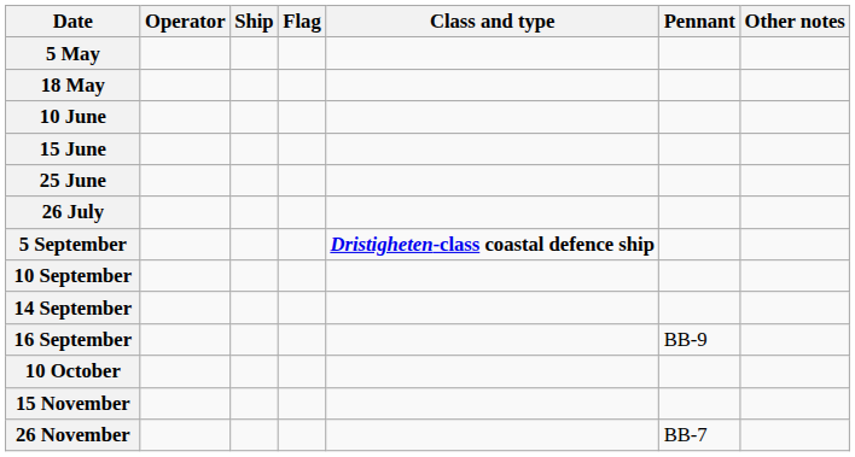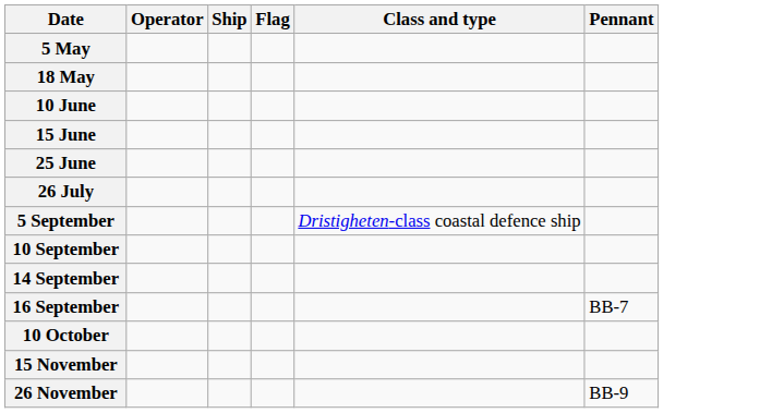 <table Class="wikitable">
 <tr>
 <th width="100">Date</th>
 <th>Operator</th>
 <th>Ship</th>
 <th>Flag</th>
 <th>Class and type</th>
 <th>Pennant</th>
-<th>Other notes</th>
 </tr>
 <tr ---->
 <th>5 May</th>
 <td></td>
 <td><strong></strong></td>
-<td></td>
 <td></td>
 <td></td>
 <td></td>
 </tr>
 <tr>
 <th>18 May</th>
 <td></td>
 <td><strong></strong></td>
 <td></td>
 <td></td>
 <td></td>
-<td></td>
 </tr>
 <tr ---->
 <th>10 June</th>
 <td></td>
 <td><strong></strong></td>
-<td></td>
 <td></td>
 <td></td>
 <td></td>
 </tr>
 <tr>
 <th>15 June</th>
 <td></td>
 <td><strong></strong></td>
 <td></td>
 <td></td>
 <td></td>
-<td></td>
 </tr>
 <tr>
 <th>25 June</th>
 <td></td>
 <td><strong></strong></td>
-<td></td>
 <td></td>
 <td></td>
 <td></td>
 </tr>
 <tr>
 <th>26 July</th>
 <td></td>
 <td><strong></strong></td>
 <td></td>
 <td></td>
 <td></td>
-<td></td>
 </tr>
 <tr>
 <th>5 September</th>
 <td></td>
 <td><strong></strong></td>
 <td></td>
-<td><strong><a href='#'><em>Dristigheten</em>-class</a> coastal defence ship</strong></td>
-<td></td>
+<td><a href='#'><em>Dristigheten</em>-class</a> coastal defence ship</td>
 <td></td>
 </tr>
 <tr>
 <th>10 September</th>
 <td></td>
 <td><strong></strong></td>
-<td></td>
 <td></td>
 <td></td>
 <td></td>
 </tr>
 <tr>
 <th>14 September</th>
 <td></td>
 <td><strong></strong></td>
 <td></td>
 <td></td>
 <td></td>
-<td></td>
 </tr>
 <tr ---->
 <th>16 September</th>
 <td></td>
 <td><strong></strong></td>
 <td></td>
 <td></td>
-<td>BB-9</td>
-<td></td>
+<td>BB-7</td>
 </tr>
 <tr>
 <th>10 October</th>
 <td></td>
 <td><strong></strong></td>
-<td></td>
 <td></td>
 <td></td>
 <td></td>
 </tr>
 <tr>
 <th>15 November</th>
 <td></td>
 <td><strong></strong></td>
 <td></td>
 <td></td>
 <td></td>
-<td></td>
 </tr>
 <tr ---->
 <th>26 November</th>
 <td></td>
 <td><strong></strong></td>
 <td></td>
 <td></td>
-<td>BB-7</td>
-<td></td>
+<td>BB-9</td>
 </tr>
 </table>
